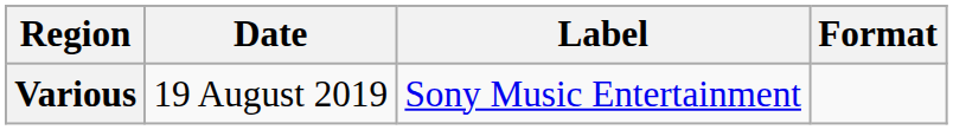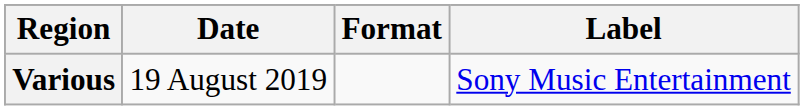 <table class="wikitable plainrowheaders">
 <tr>
 <th>Region</th>
 <th>Date</th>
+<th>Format</th>
 <th>Label</th>
-<th>Format</th>
 </tr>
 <tr>
 <th scope="row">Various</th>
 <td>19 August 2019</td>
+<td></td>
 <td><a href='#'>Sony Music Entertainment</a></td>
-<td></td>
 </tr>
 </table>
